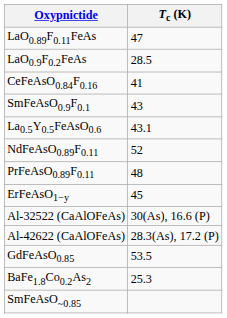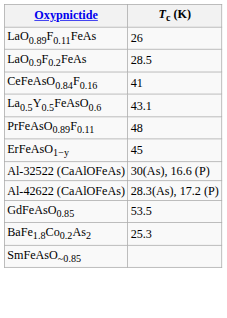 <table class="wikitable sortable">
 <tr>
 <th><a href='#'>Oxypnictide</a></th>
 <th><em>T</em><sub>c</sub> (K)</th>
 </tr>
 <tr>
 <td>LaO<sub>0.89</sub>F<sub>0.11</sub>FeAs</td>
-<td>47</td>
+<td>26</td>
 </tr>
 <tr>
 <td>LaO<sub>0.9</sub>F<sub>0.2</sub>FeAs</td>
 <td>28.5</td>
 </tr>
 <tr>
 <td>CeFeAsO<sub>0.84</sub>F<sub>0.16</sub></td>
 <td>41</td>
 </tr>
 <tr>
-<td>SmFeAsO<sub>0.9</sub>F<sub>0.1</sub></td>
-<td>43</td>
-</tr>
-<tr>
 <td>La<sub>0.5</sub>Y<sub>0.5</sub>FeAsO<sub>0.6</sub></td>
 <td>43.1</td>
-</tr>
-<tr>
-<td>NdFeAsO<sub>0.89</sub>F<sub>0.11</sub></td>
-<td>52</td>
 </tr>
 <tr>
 <td>PrFeAsO<sub>0.89</sub>F<sub>0.11</sub></td>
 <td>48</td>
 </tr>
 <tr>
 <td>ErFeAsO<sub>1−y</sub></td>
 <td>45</td>
 </tr>
 <tr>
 <td>Al-32522 (CaAlOFeAs)</td>
 <td>30(As), 16.6 (P)</td>
 </tr>
 <tr>
 <td>Al-42622 (CaAlOFeAs)</td>
 <td>28.3(As), 17.2 (P)</td>
 </tr>
 <tr>
 <td>GdFeAsO<sub>0.85</sub></td>
 <td>53.5</td>
 </tr>
 <tr>
 <td>BaFe<sub>1.8</sub>Co<sub>0.2</sub>As<sub>2</sub></td>
 <td>25.3</td>
 </tr>
 <tr>
 <td>SmFeAsO<sub>~0.85</sub></td>
 <td></td>
 </tr>
 </table>
